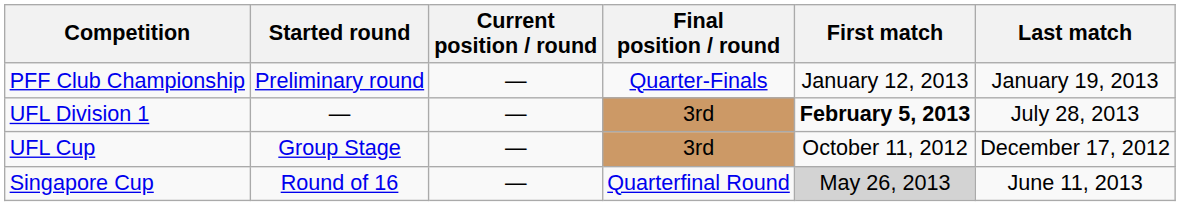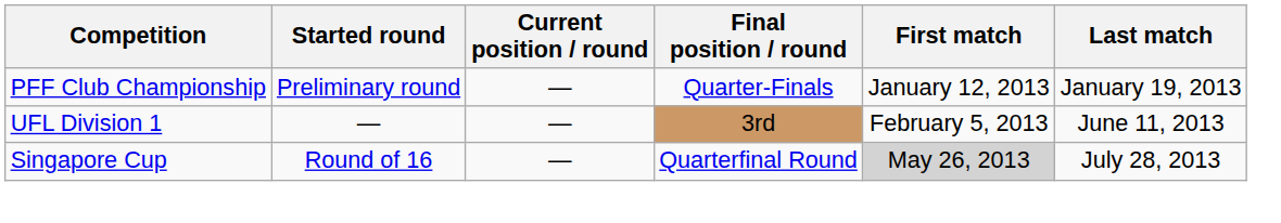 <table class="wikitable" style="text-align:center">
 <tr>
 <th>Competition</th>
 <th>Started round</th>
 <th>Current<br>position / round</th>
 <th>Final<br>position / round</th>
 <th>First match</th>
 <th>Last match</th>
 </tr>
 <tr>
 <td align=left><a href='#'>PFF Club Championship</a></td>
 <td><a href='#'>Preliminary round</a></td>
 <td>—</td>
 <td><a href='#'>Quarter-Finals</a></td>
 <td>January 12, 2013</td>
 <td>January 19, 2013</td>
 </tr>
 <tr>
 <td align=left><a href='#'>UFL Division 1</a></td>
 <td>—</td>
 <td>—</td>
 <td bgcolor="#cc9966">3rd</td>
-<td><strong>February 5, 2013</strong></td>
-<td>July 28, 2013</td>
-</tr>
-<tr>
-<td align=left><a href='#'>UFL Cup</a></td>
-<td><a href='#'>Group Stage</a></td>
-<td>—</td>
-<td bgcolor="#cc9966">3rd</td>
-<td>October 11, 2012</td>
-<td>December 17, 2012</td>
+<td>February 5, 2013</td>
+<td>June 11, 2013</td>
 </tr>
 <tr>
 <td align=left><a href='#'>Singapore Cup</a></td>
 <td><a href='#'>Round of 16</a></td>
 <td>—</td>
 <td><a href='#'>Quarterfinal Round</a></td>
 <td style="background: lightgrey;">May 26, 2013</td>
-<td>June 11, 2013</td>
+<td>July 28, 2013</td>
 </tr>
 </table>
